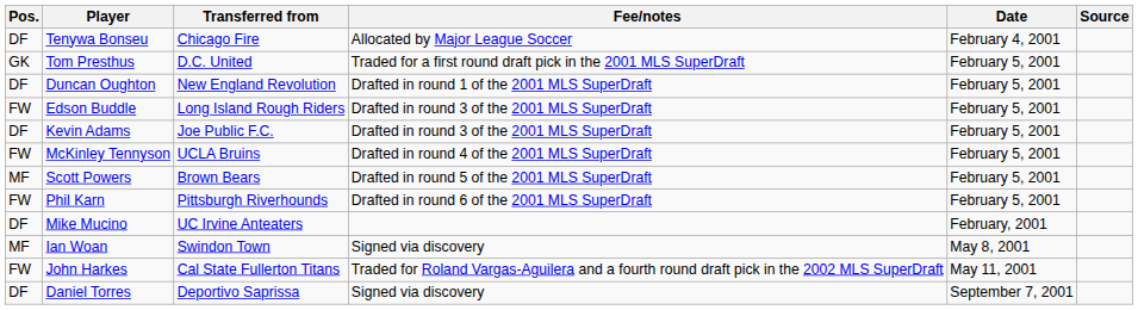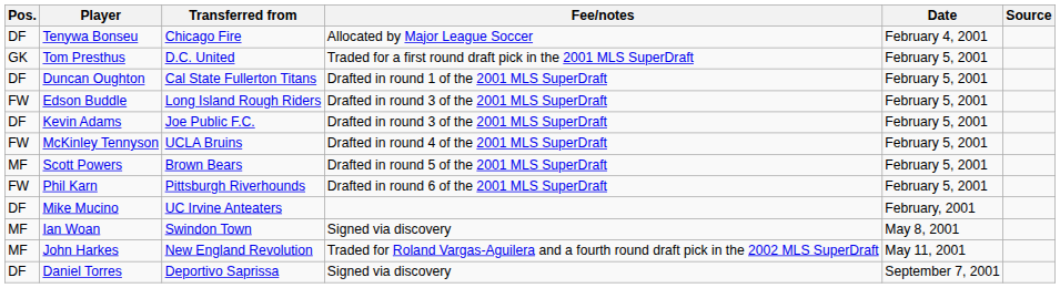 <table class="wikitable sortable" style="text-align: left">
 <tr>
 <th><strong>Pos.</strong></th>
 <th><strong>Player</strong></th>
 <th><strong>Transferred from</strong></th>
 <th><strong>Fee/notes</strong></th>
 <th><strong>Date</strong></th>
 <th><strong>Source</strong></th>
 </tr>
 <tr>
 <td>DF</td>
 <td> <a href='#'>Tenywa Bonseu</a></td>
 <td> <a href='#'>Chicago Fire</a></td>
 <td>Allocated by <a href='#'>Major League Soccer</a></td>
 <td>February 4, 2001</td>
 <td align=center></td>
 </tr>
 <tr>
 <td>GK</td>
 <td> <a href='#'>Tom Presthus</a></td>
 <td> <a href='#'>D.C. United</a></td>
 <td>Traded for a first round draft pick in the <a href='#'>2001 MLS SuperDraft</a></td>
 <td>February 5, 2001</td>
 <td align=center></td>
 </tr>
 <tr>
 <td>DF</td>
 <td> <a href='#'>Duncan Oughton</a></td>
-<td> <a href='#'>New England Revolution</a></td>
+<td> <a href='#'>Cal State Fullerton Titans</a></td>
 <td>Drafted in round 1 of the <a href='#'>2001 MLS SuperDraft</a></td>
 <td>February 5, 2001</td>
 <td align=center></td>
 </tr>
 <tr>
 <td>FW</td>
 <td> <a href='#'>Edson Buddle</a></td>
 <td> <a href='#'>Long Island Rough Riders</a></td>
 <td>Drafted in round 3 of the <a href='#'>2001 MLS SuperDraft</a></td>
 <td>February 5, 2001</td>
 <td align=center></td>
 </tr>
 <tr>
 <td>DF</td>
 <td> <a href='#'>Kevin Adams</a></td>
 <td> <a href='#'>Joe Public F.C.</a></td>
 <td>Drafted in round 3 of the <a href='#'>2001 MLS SuperDraft</a></td>
 <td>February 5, 2001</td>
 <td align=center></td>
 </tr>
 <tr>
 <td>FW</td>
 <td> <a href='#'>McKinley Tennyson</a></td>
 <td> <a href='#'>UCLA Bruins</a></td>
 <td>Drafted in round 4 of the <a href='#'>2001 MLS SuperDraft</a></td>
 <td>February 5, 2001</td>
 <td align=center></td>
 </tr>
 <tr>
 <td>MF</td>
 <td> <a href='#'>Scott Powers</a></td>
 <td> <a href='#'>Brown Bears</a></td>
 <td>Drafted in round 5 of the <a href='#'>2001 MLS SuperDraft</a></td>
 <td>February 5, 2001</td>
 <td align=center></td>
 </tr>
 <tr>
 <td>FW</td>
 <td> <a href='#'>Phil Karn</a></td>
 <td> <a href='#'>Pittsburgh Riverhounds</a></td>
 <td>Drafted in round 6 of the <a href='#'>2001 MLS SuperDraft</a></td>
 <td>February 5, 2001</td>
 <td align=center></td>
 </tr>
 <tr>
 <td>DF</td>
 <td> <a href='#'>Mike Mucino</a></td>
 <td> <a href='#'>UC Irvine Anteaters</a></td>
 <td></td>
 <td>February, 2001</td>
 <td align=center></td>
 </tr>
 <tr>
 <td>MF</td>
 <td> <a href='#'>Ian Woan</a></td>
 <td> <a href='#'>Swindon Town</a></td>
 <td>Signed via discovery</td>
 <td>May 8, 2001</td>
 <td align=center></td>
 </tr>
 <tr>
-<td>FW</td>
+<td>MF</td>
 <td> <a href='#'>John Harkes</a></td>
-<td> <a href='#'>Cal State Fullerton Titans</a></td>
+<td> <a href='#'>New England Revolution</a></td>
 <td>Traded for <a href='#'>Roland Vargas-Aguilera</a> and a fourth round draft pick in the <a href='#'>2002 MLS SuperDraft</a></td>
 <td>May 11, 2001</td>
 <td align=center></td>
 </tr>
 <tr>
 <td>DF</td>
 <td> <a href='#'>Daniel Torres</a></td>
 <td> <a href='#'>Deportivo Saprissa</a></td>
 <td>Signed via discovery</td>
 <td>September 7, 2001</td>
 <td align=center></td>
 </tr>
 </table>
